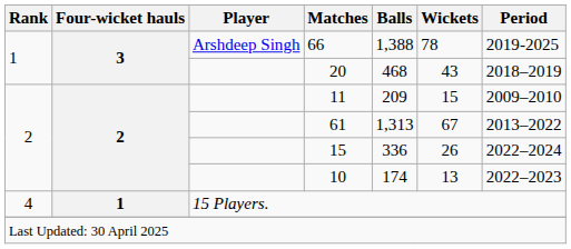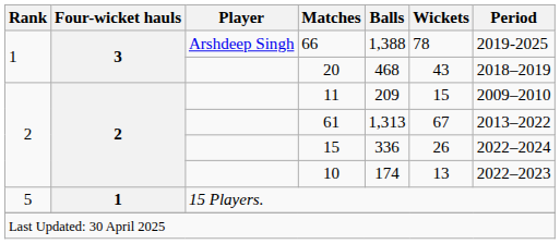 <table class="wikitable">
 <tr>
 <th>Rank</th>
 <th>Four-wicket hauls</th>
 <th>Player</th>
 <th>Matches</th>
 <th>Balls</th>
 <th>Wickets</th>
 <th>Period</th>
 </tr>
 <tr>
 <td rowspan="2">1</td>
 <th rowspan="2">3</th>
 <td><a href='#'>Arshdeep Singh</a></td>
 <td>66</td>
 <td>1,388</td>
 <td>78</td>
 <td>2019-2025</td>
 </tr>
 <tr>
 <td></td>
 <td style="text-align:center">20</td>
 <td style="text-align:center">468</td>
 <td style="text-align:center">43</td>
 <td>2018–2019</td>
 </tr>
 <tr>
 <td rowspan="4" style="text-align:center">2</td>
 <th rowspan="4" scope="row" style="text-align:center;">2</th>
 <td></td>
 <td style="text-align:center">11</td>
 <td style="text-align:center">209</td>
 <td style="text-align:center">15</td>
 <td>2009–2010</td>
 </tr>
 <tr>
 <td></td>
 <td style="text-align:center">61</td>
 <td style="text-align:center">1,313</td>
 <td style="text-align:center">67</td>
 <td>2013–2022</td>
 </tr>
 <tr>
 <td></td>
 <td style="text-align:center">15</td>
 <td style="text-align:center">336</td>
 <td style="text-align:center">26</td>
 <td>2022–2024</td>
 </tr>
 <tr>
 <td></td>
 <td style="text-align:center">10</td>
 <td style="text-align:center">174</td>
 <td style="text-align:center">13</td>
 <td>2022–2023</td>
 </tr>
 <tr>
-<td style="text-align:center">4</td>
+<td style="text-align:center">5</td>
 <th scope=row style=text-align:center;>1</th>
 <td colspan=5><em>15 Players.</em></td>
 </tr>
 <tr>
 </tr>
 <tr class=sortbottom>
 <td colspan=7><small>Last Updated: 30 April 2025</small></td>
 </tr>
 </table>
